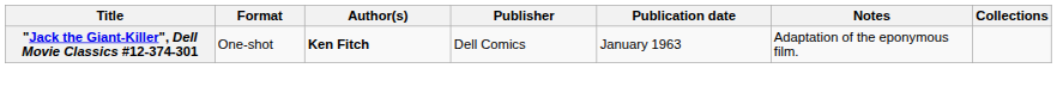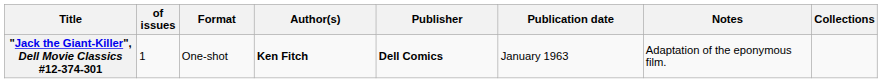 <table class="wikitable">
 <tr>
 <th>Title</th>
+<th style="width:40pt"> of issues</th>
 <th style="width:75pt">Format</th>
 <th style="width:125pt">Author(s)</th>
 <th style="width:125pt">Publisher</th>
 <th style="width:150pt">Publication date</th>
 <th style="width:175pt">Notes</th>
 <th>Collections</th>
 </tr>
 <tr>
 <th>"<a href='#'>Jack the Giant-Killer</a>", <em>Dell Movie Classics</em> #12-374-301</th>
+<td>1</td>
 <td>One-shot</td>
 <td><strong>Ken Fitch</strong></td>
-<td>Dell Comics</td>
+<td><strong>Dell Comics</strong></td>
 <td>January 1963</td>
 <td>Adaptation of the eponymous film.</td>
 <td></td>
 </tr>
 </table>
